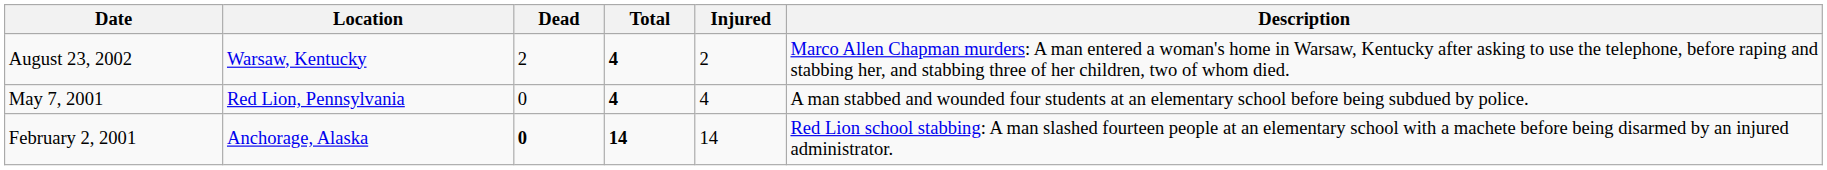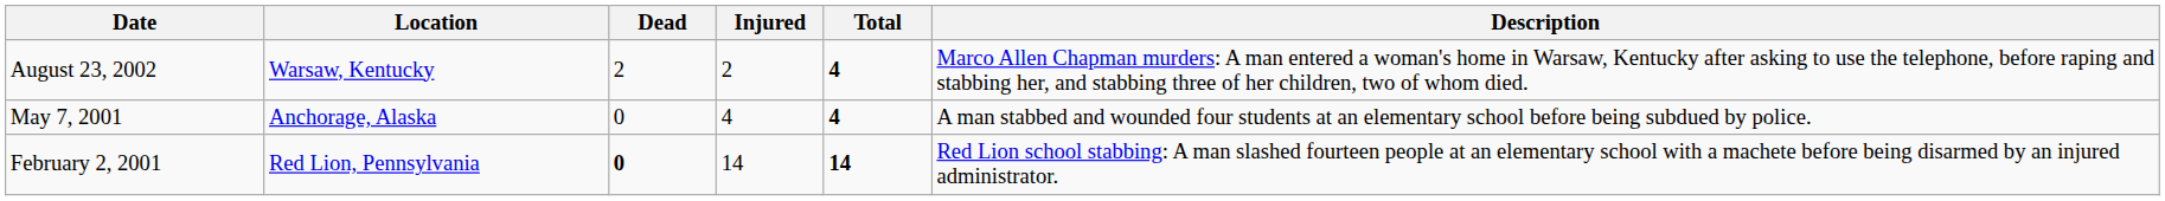 <table class="wikitable sortable mw-datatable">
 <tr>
 <th width="12%">Date</th>
 <th width="16%">Location</th>
 <th width="5%">Dead</th>
+<th width="5%">Injured</th>
 <th width="5%">Total</th>
-<th width="5%">Injured</th>
 <th width="60%">Description</th>
 </tr>
 <tr>
 <td>August 23, 2002</td>
 <td><a href='#'>Warsaw, Kentucky</a></td>
 <td>2</td>
+<td>2</td>
 <td><strong>4</strong></td>
-<td>2</td>
 <td><a href='#'>Marco Allen Chapman murders</a>: A man entered a woman's home in Warsaw, Kentucky after asking to use the telephone, before raping and stabbing her, and stabbing three of her children, two of whom died.</td>
 </tr>
 <tr>
 <td>May 7, 2001</td>
-<td><a href='#'>Red Lion, Pennsylvania</a></td>
+<td><a href='#'>Anchorage, Alaska</a></td>
 <td>0</td>
+<td>4</td>
 <td><strong>4</strong></td>
-<td>4</td>
 <td>A man stabbed and wounded four students at an elementary school before being subdued by police.</td>
 </tr>
 <tr>
 <td>February 2, 2001</td>
-<td><a href='#'>Anchorage, Alaska</a></td>
+<td><a href='#'>Red Lion, Pennsylvania</a></td>
 <td><strong>0</strong></td>
+<td>14</td>
 <td><strong>14</strong></td>
-<td>14</td>
 <td><a href='#'>Red Lion school stabbing</a>: A man slashed fourteen people at an elementary school with a machete before being disarmed by an injured administrator.</td>
 </tr>
 </table>
